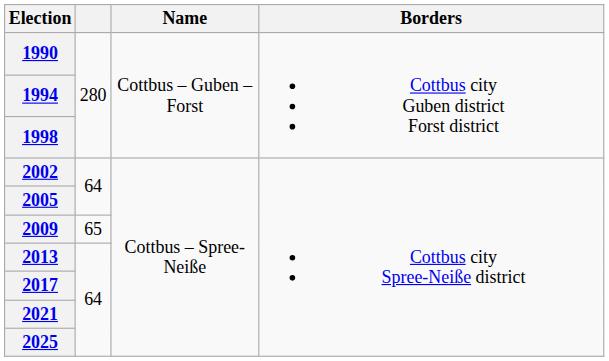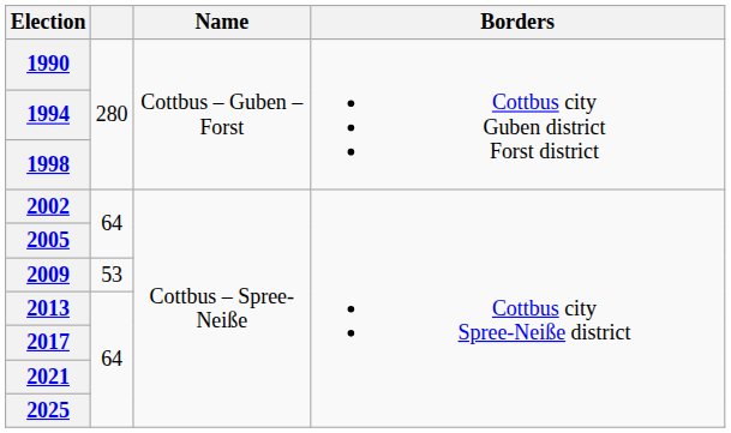 <table class=wikitable style="text-align:center">
 <tr>
 <th>Election</th>
 <th></th>
 <th width=125px>Name</th>
 <th width=300px>Borders</th>
 </tr>
 <tr>
 <th><a href='#'>1990</a></th>
 <td rowspan=3>280</td>
 <td rowspan=3>Cottbus – Guben – Forst</td>
 <td rowspan=3><br><ul><li><a href='#'>Cottbus</a> city</li><li>Guben district</li><li>Forst district</li></ul></td>
 </tr>
 <tr>
 <th><a href='#'>1994</a></th>
 </tr>
 <tr>
 <th><a href='#'>1998</a></th>
 </tr>
 <tr>
 <th><a href='#'>2002</a></th>
 <td rowspan=2>64</td>
 <td rowspan=7>Cottbus – Spree-Neiße</td>
 <td rowspan=7><br><ul><li><a href='#'>Cottbus</a> city</li><li><a href='#'>Spree-Neiße</a> district</li></ul></td>
 </tr>
 <tr>
 <th><a href='#'>2005</a></th>
 </tr>
 <tr>
 <th><a href='#'>2009</a></th>
-<td>65</td>
+<td>53</td>
 </tr>
 <tr>
 <th><a href='#'>2013</a></th>
 <td rowspan=4>64</td>
 </tr>
 <tr>
 <th><a href='#'>2017</a></th>
 </tr>
 <tr>
 <th><a href='#'>2021</a></th>
 </tr>
 <tr>
 <th><a href='#'>2025</a></th>
 </tr>
 </table>
